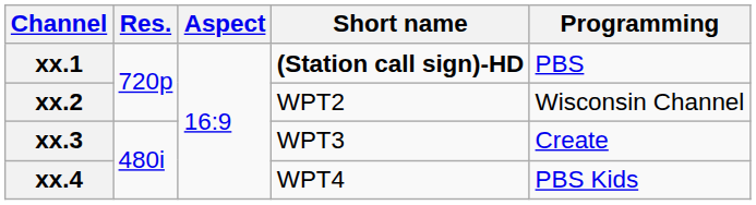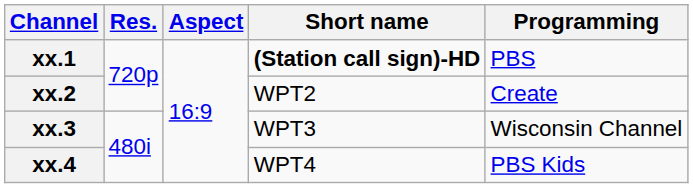 <table class="wikitable">
 <tr>
 <th scope = "col"><a href='#'>Channel</a></th>
 <th scope = "col"><a href='#'>Res.</a></th>
 <th scope = "col"><a href='#'>Aspect</a></th>
 <th scope = "col">Short name</th>
 <th scope = "col">Programming</th>
 </tr>
 <tr>
 <th scope = "row">xx.1</th>
 <td rowspan="2"><a href='#'>720p</a></td>
 <td rowspan="4"><a href='#'>16:9</a></td>
 <td><strong>(Station call sign)-HD</strong></td>
 <td><a href='#'>PBS</a></td>
 </tr>
 <tr>
 <th scope = "row">xx.2</th>
 <td>WPT2</td>
-<td>Wisconsin Channel</td>
+<td><a href='#'>Create</a></td>
 </tr>
 <tr>
 <th scope = "row">xx.3</th>
 <td rowspan="2"><a href='#'>480i</a></td>
 <td>WPT3</td>
-<td><a href='#'>Create</a></td>
+<td>Wisconsin Channel</td>
 </tr>
 <tr>
 <th scope = "row">xx.4</th>
 <td>WPT4</td>
 <td><a href='#'>PBS Kids</a></td>
 </tr>
 </table>
